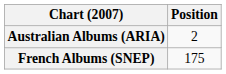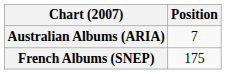 <table class="wikitable sortable plainrowheaders" style="text-align:center">
 <tr>
 <th scope="col">Chart (2007)</th>
 <th scope="col">Position</th>
 </tr>
 <tr>
 <th scope="row">Australian Albums (ARIA)</th>
-<td>2</td>
+<td>7</td>
 </tr>
 <tr>
 <th scope="row">French Albums (SNEP)</th>
 <td>175</td>
 </tr>
 </table>
